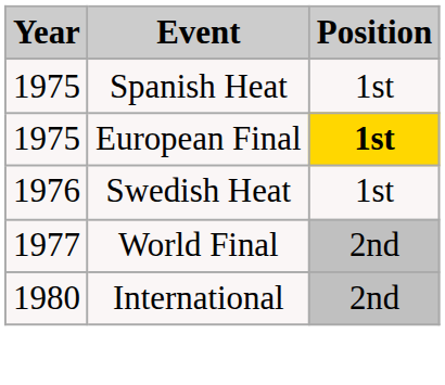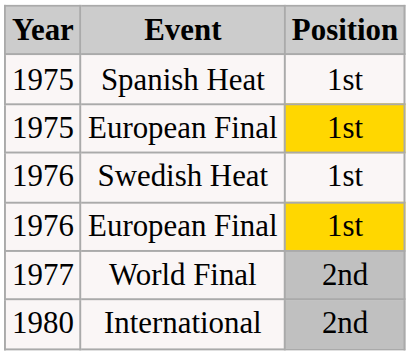 <table class="wikitable" style="float:left;">
 <tr>
 <th style="background:#ccc; text-align:Center;">Year</th>
 <th style="background:#ccc; text-align:Center;">Event</th>
 <th style="background:#ccc; text-align:Center;">Position</th>
 </tr>
 <tr style="text-align:center; background:#faf6f6;">
 <td>1975</td>
 <td>Spanish Heat</td>
 <td>1st</td>
 </tr>
 <tr style="text-align:center;">
 <td style="background:#faf6f6;">1975</td>
 <td style="background:#faf6f6;">European Final</td>
-<td style="background:gold;"><strong>1st</strong></td>
+<td style="background:gold;">1st</td>
 </tr>
 <tr style="text-align:center; background:#faf6f6;">
 <td>1976</td>
 <td>Swedish Heat</td>
 <td>1st</td>
+</tr>
+<tr style="text-align:center;">
+<td style="background:#faf6f6;">1976</td>
+<td style="background:#faf6f6;">European Final</td>
+<td style="background:gold;">1st</td>
 </tr>
 <tr style="text-align:center;">
 <td style="background:#faf6f6;">1977</td>
 <td style="background:#faf6f6;">World Final</td>
 <td style="background:silver;">2nd</td>
 </tr>
 <tr style="text-align:center;">
 <td style="background:#faf6f6;">1980</td>
 <td style="background:#faf6f6;">International</td>
 <td style="background:silver;">2nd</td>
 </tr>
 </table>
